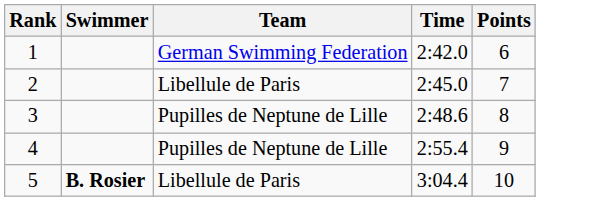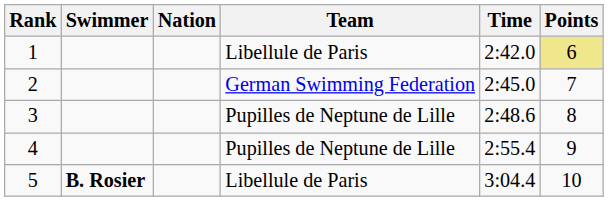 <table class="wikitable sortable" style="text-align:center">
 <tr>
 <th>Rank</th>
 <th>Swimmer</th>
+<th>Nation</th>
 <th>Team</th>
 <th>Time</th>
 <th>Points</th>
 </tr>
 <tr>
 <td>1</td>
 <td align=left></td>
-<td align=left><a href='#'>German Swimming Federation</a></td>
+<td align=left></td>
+<td align=left>Libellule de Paris</td>
 <td>2:42.0</td>
-<td>6</td>
+<td style="background: khaki;">6</td>
 </tr>
 <tr>
 <td>2</td>
 <td align=left></td>
-<td align=left>Libellule de Paris</td>
+<td align=left></td>
+<td align=left><a href='#'>German Swimming Federation</a></td>
 <td>2:45.0</td>
 <td>7</td>
 </tr>
 <tr>
 <td>3</td>
+<td align=left></td>
 <td align=left></td>
 <td align=left>Pupilles de Neptune de Lille</td>
 <td>2:48.6</td>
 <td>8</td>
 </tr>
 <tr>
 <td>4</td>
 <td align=left></td>
+<td align=left></td>
 <td align=left>Pupilles de Neptune de Lille</td>
 <td>2:55.4</td>
 <td>9</td>
 </tr>
 <tr>
 <td>5</td>
 <td align=left><strong>B. Rosier</strong></td>
+<td align=left></td>
 <td align=left>Libellule de Paris</td>
 <td>3:04.4</td>
 <td>10</td>
 </tr>
 </table>
